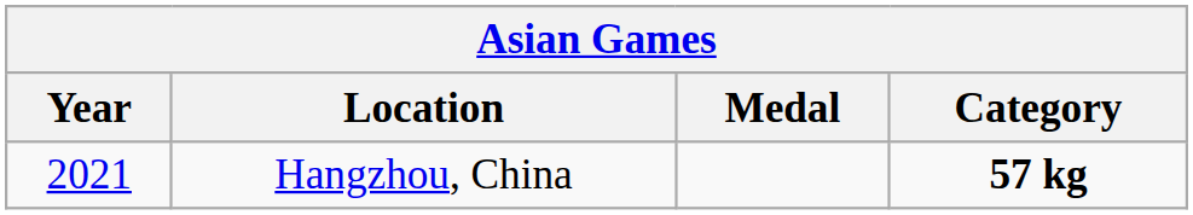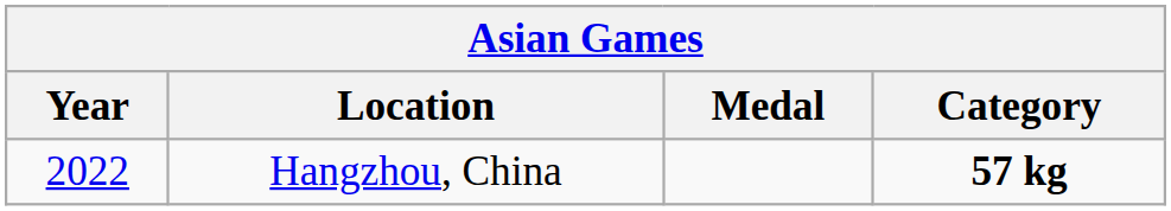 <table class="wikitable center col2izq" style="text-align:center;width:445px;">
 <tr>
 <th colspan="4"><a href='#'>Asian Games</a></th>
 </tr>
 <tr>
 <th>Year</th>
 <th>Location</th>
 <th>Medal</th>
 <th>Category</th>
 </tr>
 <tr>
-<td><a href='#'>2021</a></td>
+<td><a href='#'>2022</a></td>
 <td><a href='#'>Hangzhou</a>, China</td>
 <td></td>
 <td><strong>57 kg</strong></td>
 </tr>
 </table>
